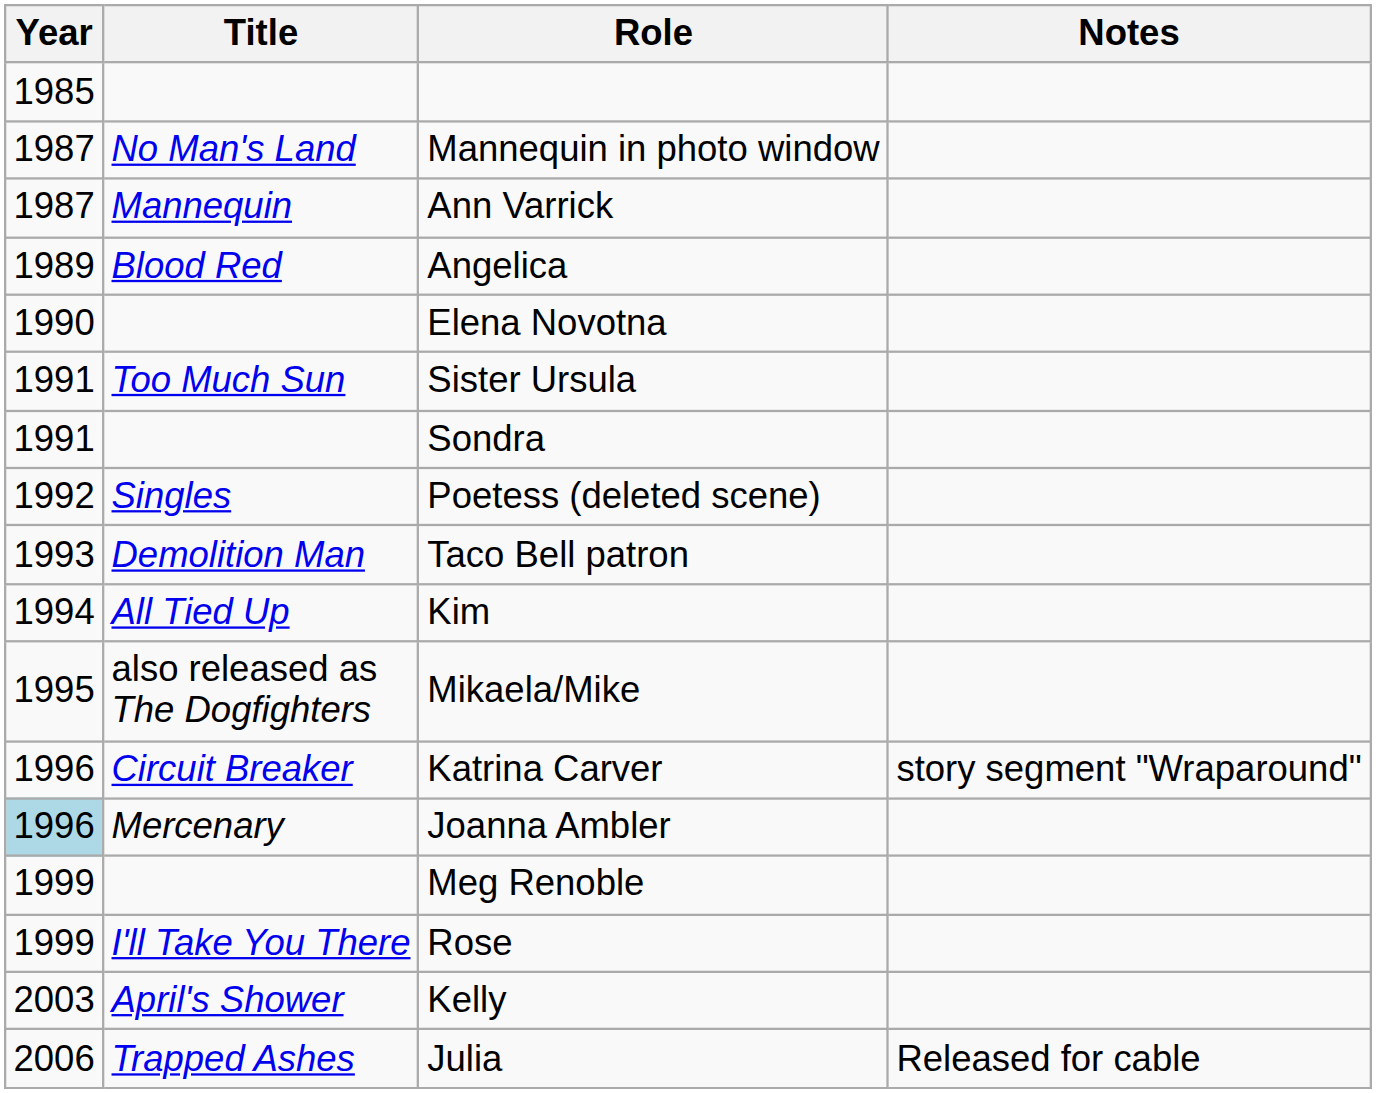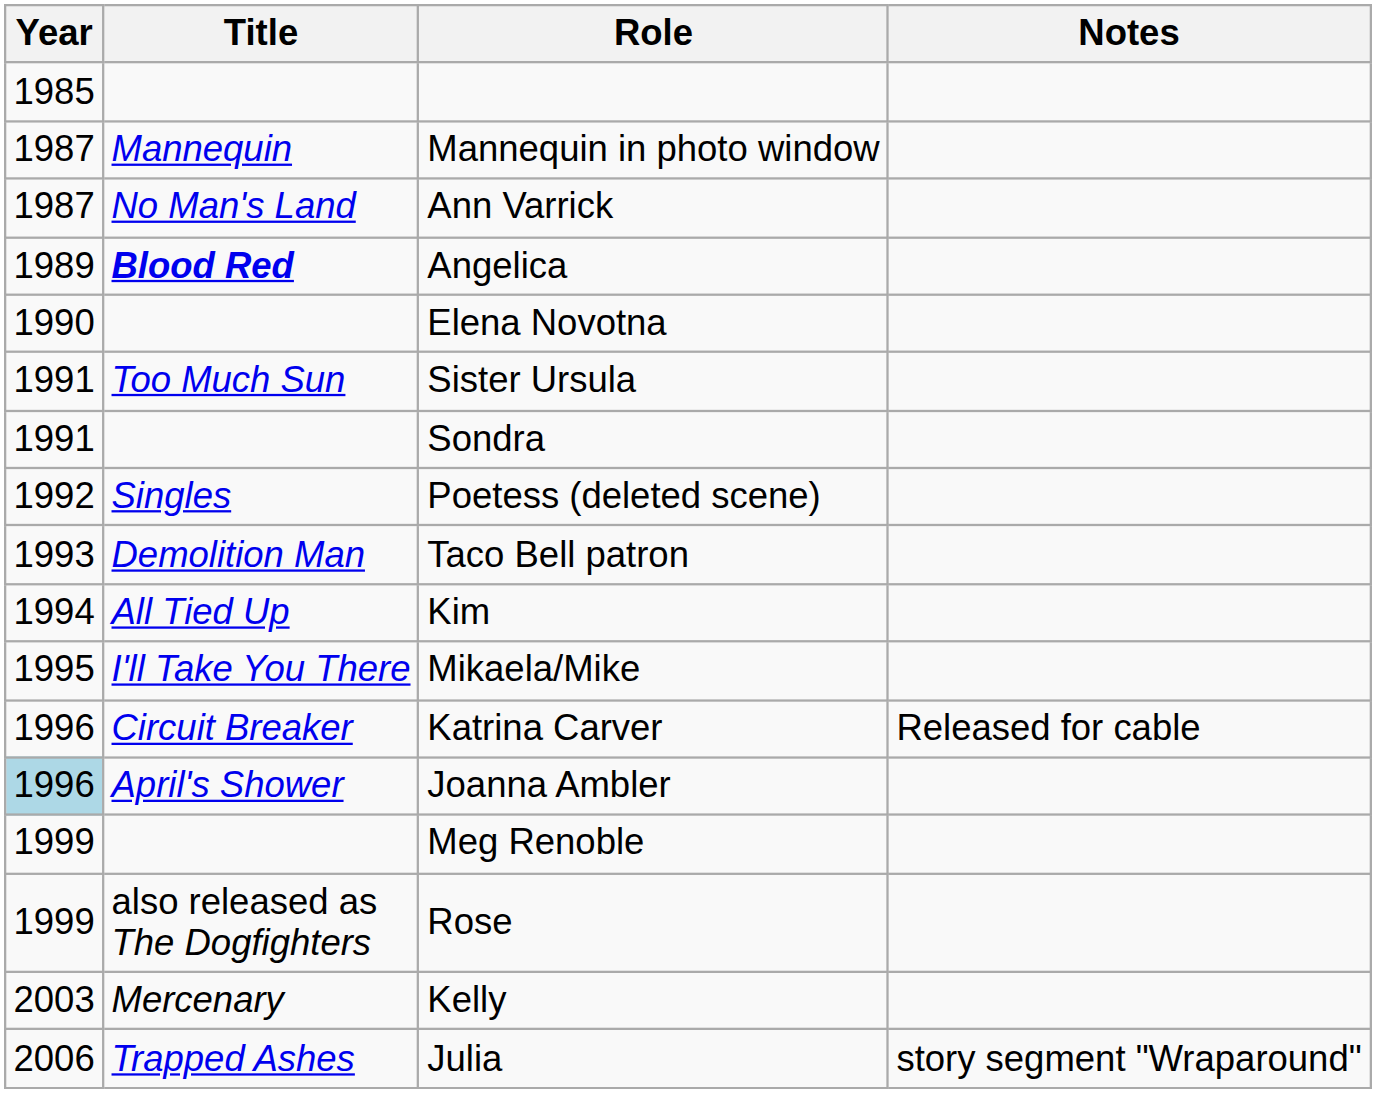 <table class="wikitable sortable">
 <tr>
 <th scope="col">Year</th>
 <th scope="col">Title</th>
 <th scope="col">Role</th>
 <th scope="col" class="unsortable">Notes</th>
 </tr>
 <tr>
 <td>1985</td>
 <td><em></em></td>
 <td></td>
 <td></td>
 </tr>
 <tr>
 <td>1987</td>
-<td><em><a href='#'>No Man's Land</a></em></td>
+<td><em><a href='#'>Mannequin</a></em></td>
 <td>Mannequin in photo window</td>
 <td></td>
 </tr>
 <tr>
 <td>1987</td>
-<td><em><a href='#'>Mannequin</a></em></td>
+<td><em><a href='#'>No Man's Land</a></em></td>
 <td>Ann Varrick</td>
 <td></td>
 </tr>
 <tr>
 <td>1989</td>
-<td><em><a href='#'>Blood Red</a></em></td>
+<td><strong><em><a href='#'>Blood Red</a></em></strong></td>
 <td>Angelica</td>
 <td></td>
 </tr>
 <tr>
 <td>1990</td>
 <td><em></em></td>
 <td>Elena Novotna</td>
 <td></td>
 </tr>
 <tr>
 <td>1991</td>
 <td><em><a href='#'>Too Much Sun</a></em></td>
 <td>Sister Ursula</td>
 <td></td>
 </tr>
 <tr>
 <td>1991</td>
 <td><em></em></td>
 <td>Sondra</td>
 <td></td>
 </tr>
 <tr>
 <td>1992</td>
 <td><em><a href='#'>Singles</a></em></td>
 <td>Poetess (deleted scene)</td>
 <td></td>
 </tr>
 <tr>
 <td>1993</td>
 <td><em><a href='#'>Demolition Man</a></em></td>
 <td>Taco Bell patron</td>
 <td></td>
 </tr>
 <tr>
 <td>1994</td>
 <td><em><a href='#'>All Tied Up</a></em></td>
 <td>Kim</td>
 <td></td>
 </tr>
 <tr>
 <td>1995</td>
-<td><em></em> also released as<br><em>The Dogfighters</em></td>
+<td><em><a href='#'>I'll Take You There</a></em></td>
 <td>Mikaela/Mike</td>
 <td></td>
 </tr>
 <tr>
 <td>1996</td>
 <td><em><a href='#'>Circuit Breaker</a></em></td>
 <td>Katrina Carver</td>
-<td> story segment "Wraparound"</td>
+<td>Released for cable</td>
 </tr>
 <tr>
 <td style="background: lightblue;">1996</td>
-<td><em>Mercenary</em></td>
+<td><em><a href='#'>April's Shower</a></em></td>
 <td>Joanna Ambler</td>
 <td></td>
 </tr>
 <tr>
 <td>1999</td>
 <td><em></em></td>
 <td>Meg Renoble</td>
 <td></td>
 </tr>
 <tr>
 <td>1999</td>
-<td><em><a href='#'>I'll Take You There</a></em></td>
+<td><em></em> also released as<br><em>The Dogfighters</em></td>
 <td>Rose</td>
 <td></td>
 </tr>
 <tr>
 <td>2003</td>
-<td><em><a href='#'>April's Shower</a></em></td>
+<td><em>Mercenary</em></td>
 <td>Kelly</td>
 <td></td>
 </tr>
 <tr>
 <td>2006</td>
 <td><em><a href='#'>Trapped Ashes</a></em></td>
 <td>Julia</td>
-<td>Released for cable</td>
+<td> story segment "Wraparound"</td>
 </tr>
 </table>
